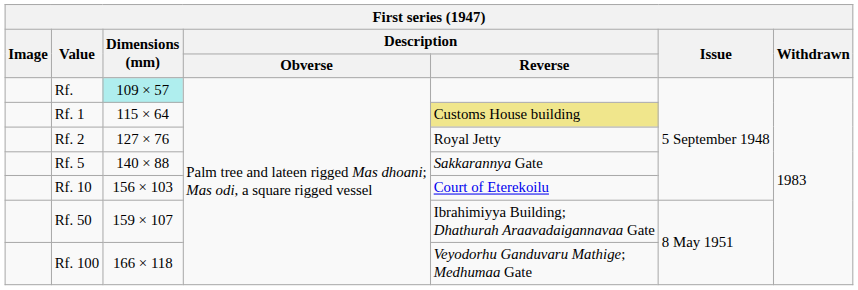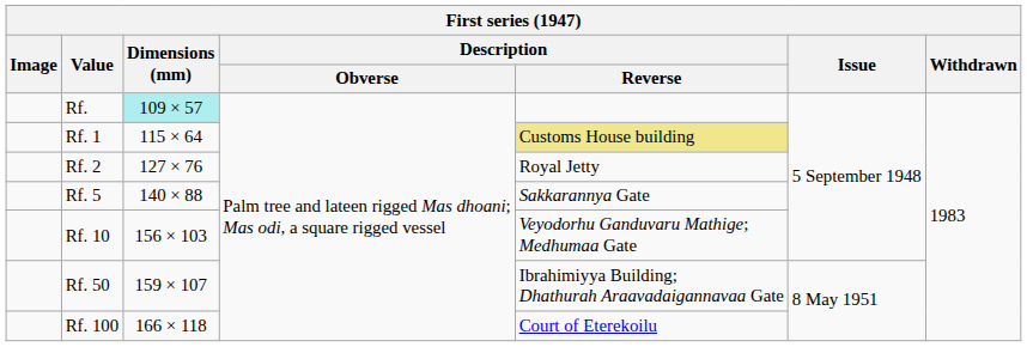 <table class="wikitable" style="margin:auto; font-size:90%; border-width:1px;">
 <tr>
 <th colspan=7>First series (1947)</th>
 </tr>
 <tr>
 <th rowspan=2>Image</th>
 <th rowspan=2>Value</th>
 <th rowspan=2>Dimensions<br>(mm)</th>
 <th colspan=2>Description</th>
 <th rowspan=2>Issue</th>
 <th rowspan=2>Withdrawn</th>
 </tr>
 <tr>
 <th>Obverse</th>
 <th>Reverse</th>
 </tr>
 <tr>
 <td align=center></td>
 <td>Rf. </td>
 <td align=center style="background: paleturquoise;">109 × 57</td>
 <td rowspan=7>Palm tree and lateen rigged <em>Mas dhoani</em>;<br><em>Mas odi</em>, a square rigged vessel</td>
 <td></td>
 <td rowspan=5>5 September 1948</td>
 <td rowspan=7>1983</td>
 </tr>
 <tr>
 <td align=center></td>
 <td>Rf. 1</td>
 <td align=center>115 × 64</td>
 <td style="background: khaki;">Customs House building</td>
 </tr>
 <tr>
 <td align=center></td>
 <td>Rf. 2</td>
 <td align=center>127 × 76</td>
 <td>Royal Jetty</td>
 </tr>
 <tr>
 <td align=center></td>
 <td>Rf. 5</td>
 <td align=center>140 × 88</td>
 <td><em>Sakkarannya</em> Gate</td>
 </tr>
 <tr>
 <td align=center></td>
 <td>Rf. 10</td>
 <td align=center>156 × 103</td>
-<td><a href='#'>Court of Eterekoilu</a></td>
+<td><em>Veyodorhu Ganduvaru Mathige</em>;<br><em>Medhumaa</em> Gate</td>
 </tr>
 <tr>
 <td align=center></td>
 <td>Rf. 50</td>
 <td align=center>159 × 107</td>
 <td>Ibrahimiyya Building;<br><em>Dhathurah Araavadaigannavaa</em> Gate</td>
 <td rowspan=2>8 May 1951</td>
 </tr>
 <tr>
 <td align=center></td>
 <td>Rf. 100</td>
 <td align=center>166 × 118</td>
-<td><em>Veyodorhu Ganduvaru Mathige</em>;<br><em>Medhumaa</em> Gate</td>
+<td><a href='#'>Court of Eterekoilu</a></td>
 </tr>
 </table>
